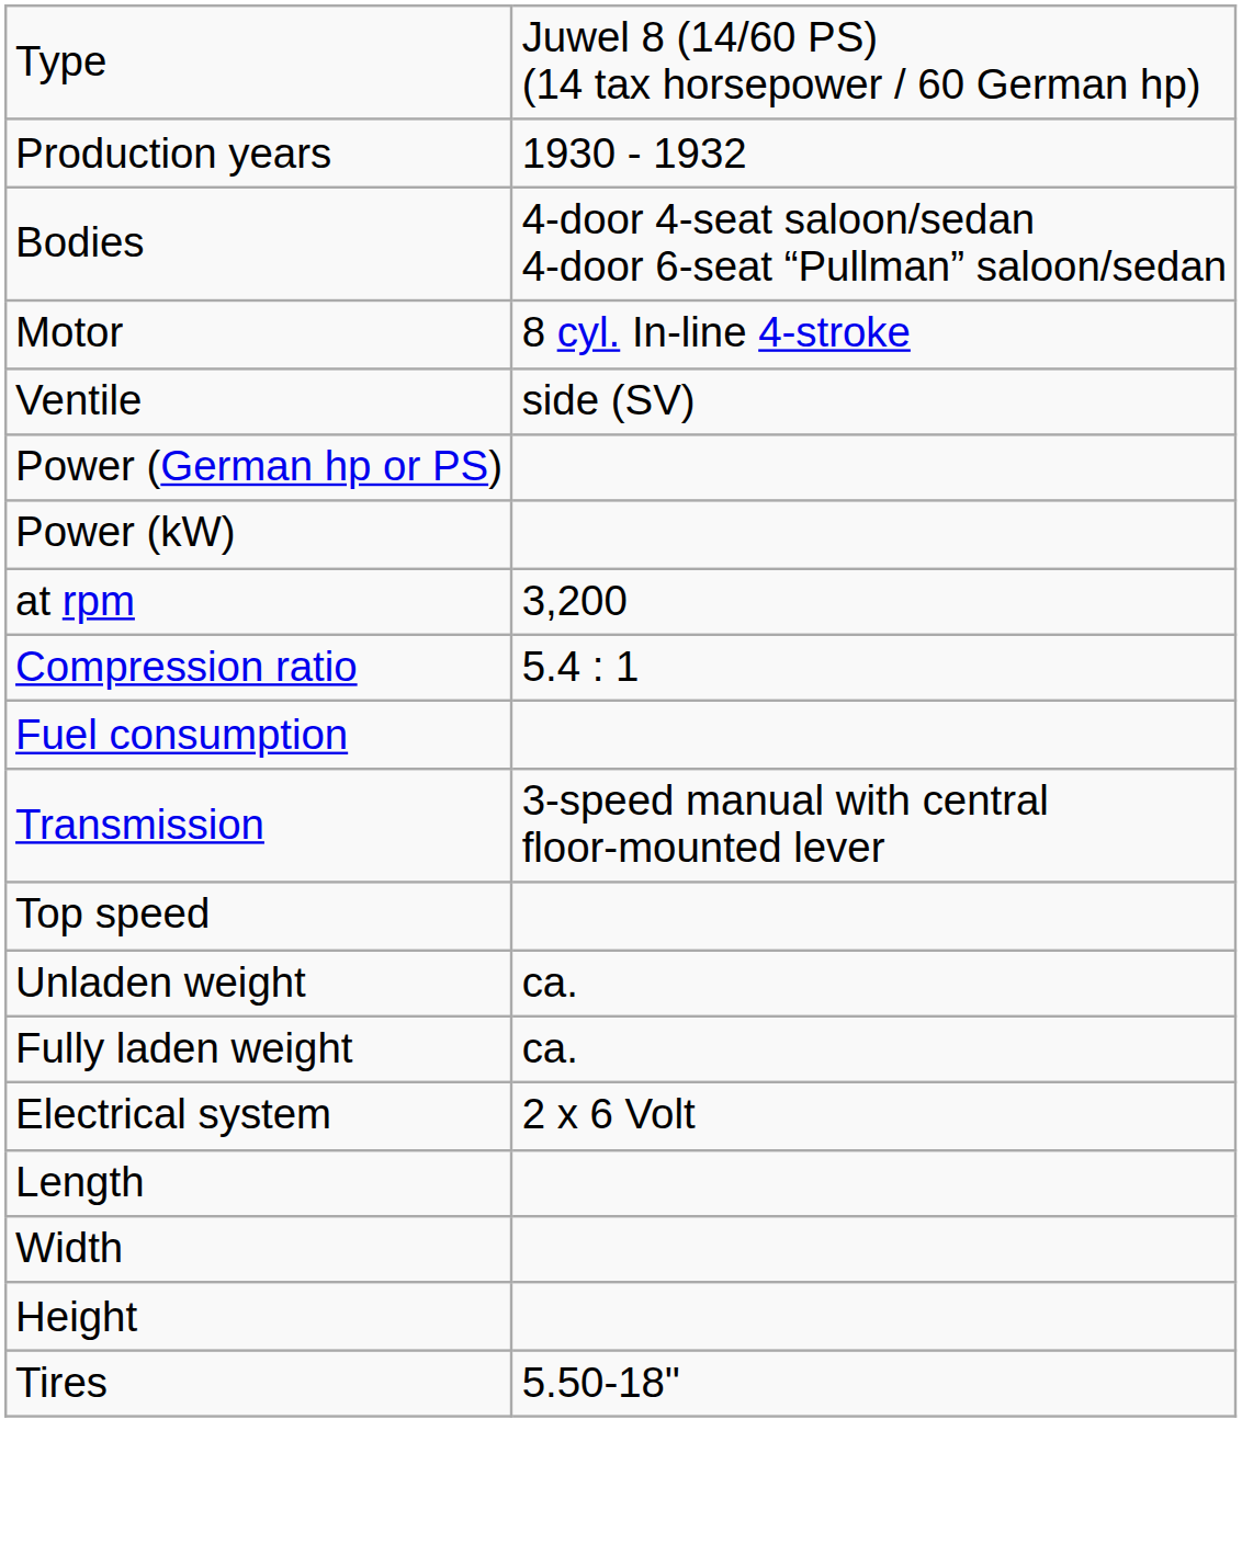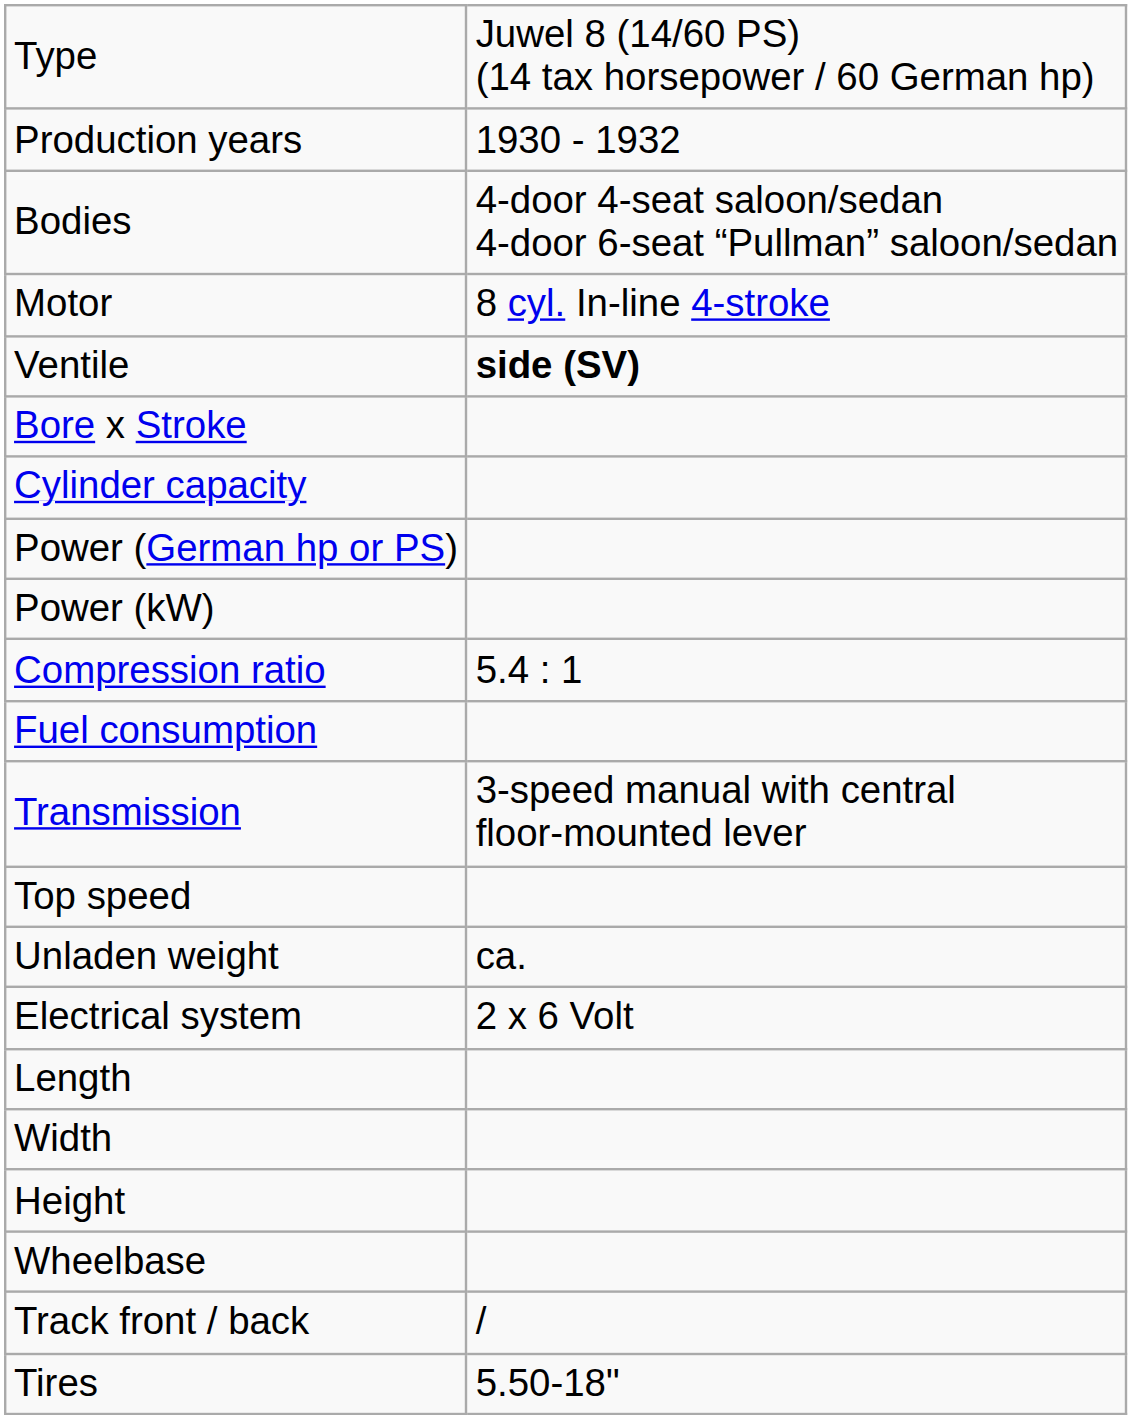 <table class="wikitable">
 <tr>
 <td>Type</td>
 <td>Juwel 8 (14/60 PS)<br>(14 tax horsepower / 60 German hp)</td>
 </tr>
 <tr>
 <td>Production years</td>
 <td>1930 - 1932</td>
 </tr>
 <tr>
 <td>Bodies</td>
 <td>4-door 4-seat saloon/sedan<br>4-door 6-seat “Pullman” saloon/sedan</td>
 </tr>
 <tr>
 <td>Motor</td>
 <td>8 <a href='#'>cyl.</a> In-line <a href='#'>4-stroke</a></td>
 </tr>
 <tr>
 <td>Ventile</td>
-<td>side (SV)</td>
+<td><strong>side (SV)</strong></td>
+</tr>
+<tr>
+<td><a href='#'>Bore</a> x <a href='#'>Stroke</a></td>
+<td></td>
+</tr>
+<tr>
+<td><a href='#'>Cylinder capacity</a></td>
+<td></td>
 </tr>
 <tr>
 <td>Power (<a href='#'>German hp or PS</a>)</td>
 <td></td>
 </tr>
 <tr>
 <td>Power (kW)</td>
 <td></td>
-</tr>
-<tr>
-<td>at <a href='#'>rpm</a></td>
-<td>3,200</td>
 </tr>
 <tr>
 <td><a href='#'>Compression ratio</a></td>
 <td>5.4 : 1</td>
 </tr>
 <tr>
 <td><a href='#'>Fuel consumption</a></td>
 <td></td>
 </tr>
 <tr>
 <td><a href='#'>Transmission</a></td>
 <td>3-speed manual with central <br>floor-mounted lever</td>
 </tr>
 <tr>
 <td>Top speed</td>
 <td></td>
 </tr>
 <tr>
 <td>Unladen weight</td>
 <td>ca. </td>
 </tr>
 <tr>
-<td>Fully laden weight</td>
-<td>ca. </td>
-</tr>
-<tr>
 <td>Electrical system</td>
 <td>2 x 6 Volt</td>
 </tr>
 <tr>
 <td>Length</td>
 <td></td>
 </tr>
 <tr>
 <td>Width</td>
 <td></td>
 </tr>
 <tr>
 <td>Height</td>
 <td></td>
 </tr>
 <tr>
+<td>Wheelbase</td>
+<td></td>
+</tr>
+<tr>
+<td>Track front / back</td>
+<td> / </td>
+</tr>
+<tr>
 <td>Tires</td>
 <td>5.50-18"</td>
 </tr>
 </table>
